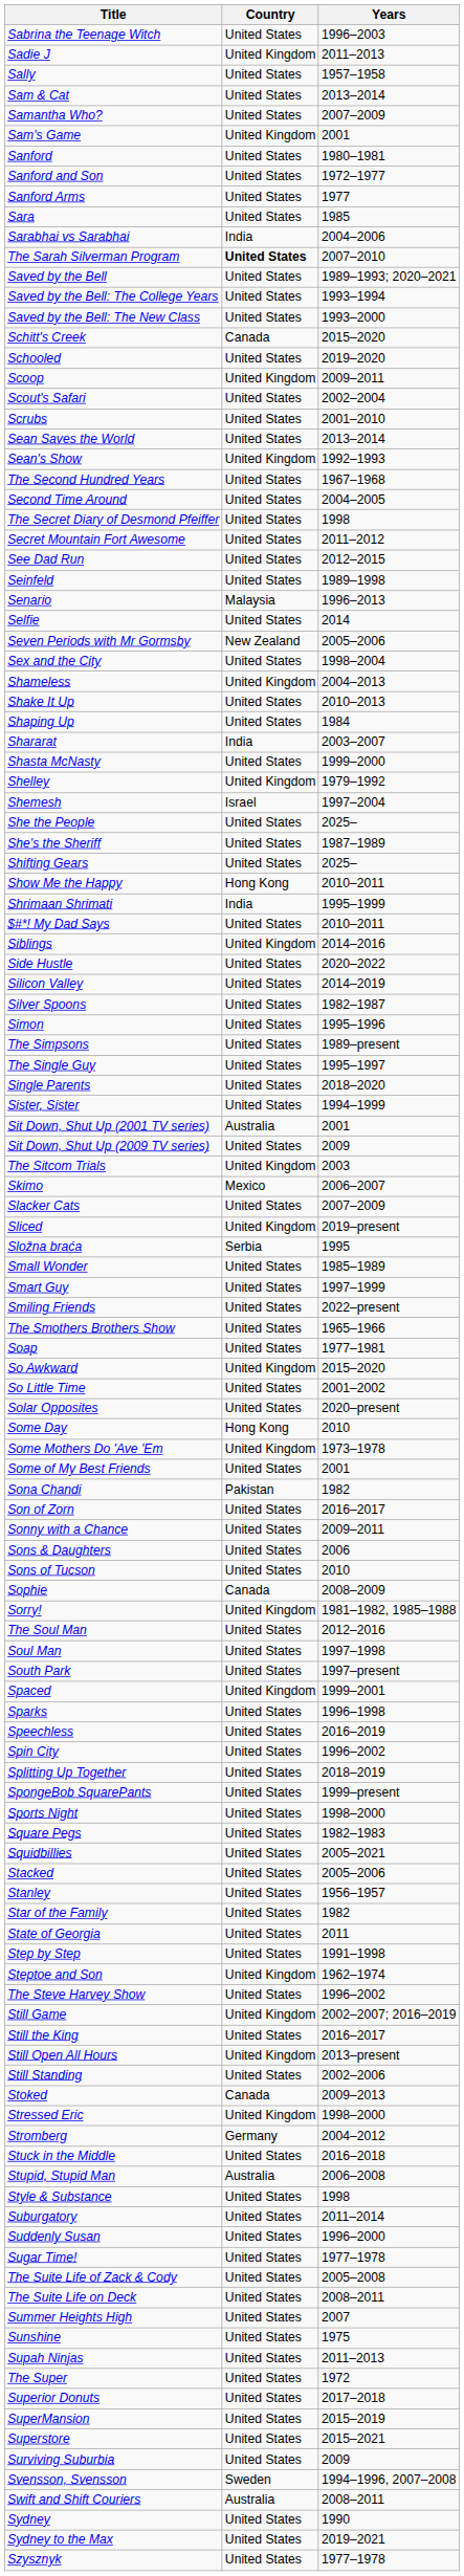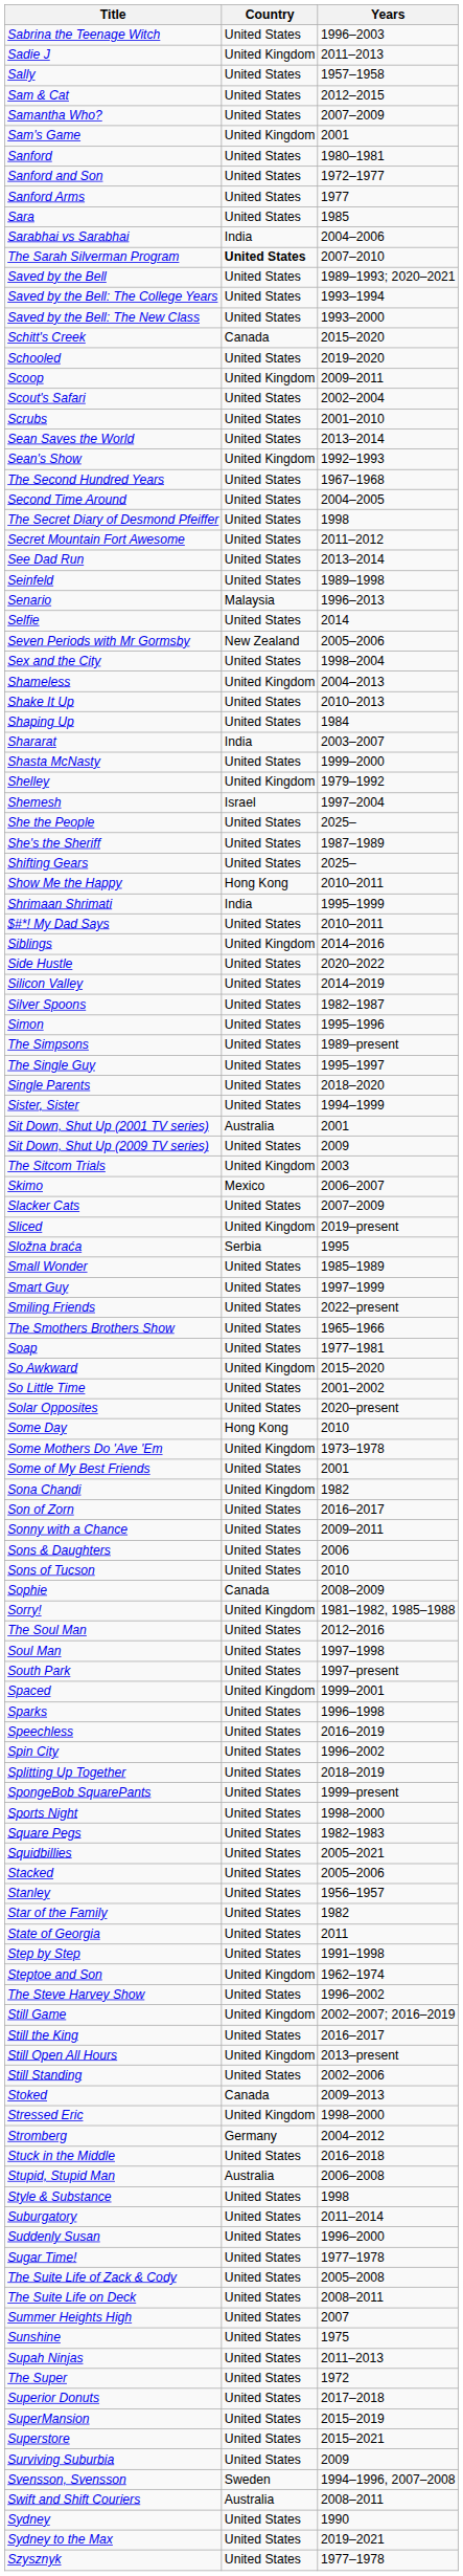 <table class="wikitable sortable">
 <tr>
 <th>Title</th>
 <th>Country</th>
 <th>Years</th>
 </tr>
 <tr>
 <td><em><a href='#'>Sabrina the Teenage Witch</a></em></td>
 <td>United States</td>
 <td>1996–2003</td>
 </tr>
 <tr>
 <td><em><a href='#'>Sadie J</a></em></td>
 <td>United Kingdom</td>
 <td>2011–2013</td>
 </tr>
 <tr>
 <td><em><a href='#'>Sally</a></em></td>
 <td>United States</td>
 <td>1957–1958</td>
 </tr>
 <tr>
 <td><em><a href='#'>Sam & Cat</a></em></td>
 <td>United States</td>
-<td>2013–2014</td>
+<td>2012–2015</td>
 </tr>
 <tr>
 <td><em><a href='#'>Samantha Who?</a></em></td>
 <td>United States</td>
 <td>2007–2009</td>
 </tr>
 <tr>
 <td><em><a href='#'>Sam's Game</a></em></td>
 <td>United Kingdom</td>
 <td>2001</td>
 </tr>
 <tr>
 <td><em> <a href='#'>Sanford</a></em></td>
 <td>United States</td>
 <td>1980–1981</td>
 </tr>
 <tr>
 <td><em><a href='#'>Sanford and Son</a></em></td>
 <td>United States</td>
 <td>1972–1977</td>
 </tr>
 <tr>
 <td><em><a href='#'>Sanford Arms</a></em></td>
 <td>United States</td>
 <td>1977</td>
 </tr>
 <tr>
 <td><em><a href='#'>Sara</a></em></td>
 <td>United States</td>
 <td>1985</td>
 </tr>
 <tr>
 <td><em><a href='#'>Sarabhai vs Sarabhai</a></em></td>
 <td>India</td>
 <td>2004–2006</td>
 </tr>
 <tr>
 <td><em><a href='#'>The Sarah Silverman Program</a></em></td>
 <td><strong>United States</strong></td>
 <td>2007–2010</td>
 </tr>
 <tr>
 <td><em><a href='#'>Saved by the Bell</a></em></td>
 <td>United States</td>
 <td>1989–1993; 2020–2021</td>
 </tr>
 <tr>
 <td><em><a href='#'>Saved by the Bell: The College Years</a></em></td>
 <td>United States</td>
 <td>1993–1994</td>
 </tr>
 <tr>
 <td><em><a href='#'>Saved by the Bell: The New Class</a></em></td>
 <td>United States</td>
 <td>1993–2000</td>
 </tr>
 <tr>
 <td><em><a href='#'>Schitt's Creek</a></em></td>
 <td>Canada</td>
 <td>2015–2020</td>
 </tr>
 <tr>
 <td><em><a href='#'>Schooled</a></em></td>
 <td>United States</td>
 <td>2019–2020</td>
 </tr>
 <tr>
 <td><em><a href='#'>Scoop</a></em></td>
 <td>United Kingdom</td>
 <td>2009–2011</td>
 </tr>
 <tr>
 <td><em><a href='#'>Scout's Safari</a></em></td>
 <td>United States</td>
 <td>2002–2004</td>
 </tr>
 <tr>
 <td><em><a href='#'>Scrubs</a></em></td>
 <td>United States</td>
 <td>2001–2010</td>
 </tr>
 <tr>
 <td><em><a href='#'>Sean Saves the World</a></em></td>
 <td>United States</td>
 <td>2013–2014</td>
 </tr>
 <tr>
 <td><em><a href='#'>Sean's Show</a></em></td>
 <td>United Kingdom</td>
 <td>1992–1993</td>
 </tr>
 <tr>
 <td><em><a href='#'>The Second Hundred Years</a></em></td>
 <td>United States</td>
 <td>1967–1968</td>
 </tr>
 <tr>
 <td><em><a href='#'>Second Time Around</a></em></td>
 <td>United States</td>
 <td>2004–2005</td>
 </tr>
 <tr>
 <td><em><a href='#'>The Secret Diary of Desmond Pfeiffer</a></em></td>
 <td>United States</td>
 <td>1998</td>
 </tr>
 <tr>
 <td><em><a href='#'>Secret Mountain Fort Awesome</a></em></td>
 <td>United States</td>
 <td>2011–2012</td>
 </tr>
 <tr>
 <td><em><a href='#'>See Dad Run</a></em></td>
 <td>United States</td>
-<td>2012–2015</td>
+<td>2013–2014</td>
 </tr>
 <tr>
 <td><em><a href='#'>Seinfeld</a></em></td>
 <td>United States</td>
 <td>1989–1998</td>
 </tr>
 <tr>
 <td><em><a href='#'>Senario</a></em></td>
 <td>Malaysia</td>
 <td>1996–2013</td>
 </tr>
 <tr>
 <td><em><a href='#'>Selfie</a></em></td>
 <td>United States</td>
 <td>2014</td>
 </tr>
 <tr>
 <td><em><a href='#'>Seven Periods with Mr Gormsby</a></em></td>
 <td>New Zealand</td>
 <td>2005–2006</td>
 </tr>
 <tr>
 <td><em><a href='#'>Sex and the City</a></em></td>
 <td>United States</td>
 <td>1998–2004</td>
 </tr>
 <tr>
 <td><em><a href='#'>Shameless</a></em></td>
 <td>United Kingdom</td>
 <td>2004–2013</td>
 </tr>
 <tr>
 <td><em><a href='#'>Shake It Up</a></em></td>
 <td>United States</td>
 <td>2010–2013</td>
 </tr>
 <tr>
 <td><em><a href='#'>Shaping Up</a></em></td>
 <td>United States</td>
 <td>1984</td>
 </tr>
 <tr>
 <td><em><a href='#'>Shararat</a></em></td>
 <td>India</td>
 <td>2003–2007</td>
 </tr>
 <tr>
 <td><em><a href='#'>Shasta McNasty</a></em></td>
 <td>United States</td>
 <td>1999–2000</td>
 </tr>
 <tr>
 <td><em><a href='#'>Shelley</a></em></td>
 <td>United Kingdom</td>
 <td>1979–1992</td>
 </tr>
 <tr>
 <td><em><a href='#'>Shemesh</a></em></td>
 <td>Israel</td>
 <td>1997–2004</td>
 </tr>
 <tr>
 <td><em><a href='#'>She the People</a></em></td>
 <td>United States</td>
 <td>2025–</td>
 </tr>
 <tr>
 <td><em><a href='#'>She's the Sheriff</a></em></td>
 <td>United States</td>
 <td>1987–1989</td>
 </tr>
 <tr>
 <td><em><a href='#'>Shifting Gears</a></em></td>
 <td>United States</td>
 <td>2025–</td>
 </tr>
 <tr>
 <td><em><a href='#'>Show Me the Happy</a></em></td>
 <td>Hong Kong</td>
 <td>2010–2011</td>
 </tr>
 <tr>
 <td><em><a href='#'>Shrimaan Shrimati</a></em></td>
 <td>India</td>
 <td>1995–1999</td>
 </tr>
 <tr>
 <td><em><a href='#'>$#*! My Dad Says</a></em></td>
 <td>United States</td>
 <td>2010–2011</td>
 </tr>
 <tr>
 <td><em><a href='#'>Siblings</a></em></td>
 <td>United Kingdom</td>
 <td>2014–2016</td>
 </tr>
 <tr>
 <td><em><a href='#'>Side Hustle</a></em></td>
 <td>United States</td>
 <td>2020–2022</td>
 </tr>
 <tr>
 <td><em><a href='#'>Silicon Valley</a></em></td>
 <td>United States</td>
 <td>2014–2019</td>
 </tr>
 <tr>
 <td><em><a href='#'>Silver Spoons</a></em></td>
 <td>United States</td>
 <td>1982–1987</td>
 </tr>
 <tr>
 <td><em><a href='#'>Simon</a></em></td>
 <td>United States</td>
 <td>1995–1996</td>
 </tr>
 <tr>
 <td><em><a href='#'>The Simpsons</a></em></td>
 <td>United States</td>
 <td>1989–present</td>
 </tr>
 <tr>
 <td><em><a href='#'>The Single Guy</a></em></td>
 <td>United States</td>
 <td>1995–1997</td>
 </tr>
 <tr>
 <td><em><a href='#'>Single Parents</a></em></td>
 <td>United States</td>
 <td>2018–2020</td>
 </tr>
 <tr>
 <td><em><a href='#'>Sister, Sister</a></em></td>
 <td>United States</td>
 <td>1994–1999</td>
 </tr>
 <tr>
 <td><em><a href='#'>Sit Down, Shut Up (2001 TV series)</a></em></td>
 <td>Australia</td>
 <td>2001</td>
 </tr>
 <tr>
 <td><em><a href='#'>Sit Down, Shut Up (2009 TV series)</a></em></td>
 <td>United States</td>
 <td>2009</td>
 </tr>
 <tr>
 <td><em><a href='#'>The Sitcom Trials</a></em></td>
 <td>United Kingdom</td>
 <td>2003</td>
 </tr>
 <tr>
 <td><em><a href='#'>Skimo</a></em></td>
 <td>Mexico</td>
 <td>2006–2007</td>
 </tr>
 <tr>
 <td><em><a href='#'>Slacker Cats</a></em></td>
 <td>United States</td>
 <td>2007–2009</td>
 </tr>
 <tr>
 <td><em><a href='#'>Sliced</a></em></td>
 <td>United Kingdom</td>
 <td>2019–present</td>
 </tr>
 <tr>
 <td><em><a href='#'>Složna braća</a></em></td>
 <td>Serbia</td>
 <td>1995</td>
 </tr>
 <tr>
 <td><em><a href='#'>Small Wonder</a></em></td>
 <td>United States</td>
 <td>1985–1989</td>
 </tr>
 <tr>
 <td><em><a href='#'>Smart Guy</a></em></td>
 <td>United States</td>
 <td>1997–1999</td>
 </tr>
 <tr>
 <td><em><a href='#'>Smiling Friends</a></em></td>
 <td>United States</td>
 <td>2022–present</td>
 </tr>
 <tr>
 <td><em><a href='#'>The Smothers Brothers Show</a></em></td>
 <td>United States</td>
 <td>1965–1966</td>
 </tr>
 <tr>
 <td><em><a href='#'>Soap</a></em></td>
 <td>United States</td>
 <td>1977–1981</td>
 </tr>
 <tr>
 <td><em><a href='#'>So Awkward</a></em></td>
 <td>United Kingdom</td>
 <td>2015–2020</td>
 </tr>
 <tr>
 <td><em><a href='#'>So Little Time</a></em></td>
 <td>United States</td>
 <td>2001–2002</td>
 </tr>
 <tr>
 <td><em><a href='#'>Solar Opposites</a></em></td>
 <td>United States</td>
 <td>2020–present</td>
 </tr>
 <tr>
 <td><em><a href='#'>Some Day</a></em></td>
 <td>Hong Kong</td>
 <td>2010</td>
 </tr>
 <tr>
 <td><em><a href='#'>Some Mothers Do 'Ave 'Em</a></em></td>
 <td>United Kingdom</td>
 <td>1973–1978</td>
 </tr>
 <tr>
 <td><em><a href='#'>Some of My Best Friends</a></em></td>
 <td>United States</td>
 <td>2001</td>
 </tr>
 <tr>
 <td><em><a href='#'>Sona Chandi</a></em></td>
-<td>Pakistan</td>
+<td>United Kingdom</td>
 <td>1982</td>
 </tr>
 <tr>
 <td><em><a href='#'>Son of Zorn</a></em></td>
 <td>United States</td>
 <td>2016–2017</td>
 </tr>
 <tr>
 <td><em><a href='#'>Sonny with a Chance</a></em></td>
 <td>United States</td>
 <td>2009–2011</td>
 </tr>
 <tr>
 <td><em><a href='#'>Sons & Daughters</a></em></td>
 <td>United States</td>
 <td>2006</td>
 </tr>
 <tr>
 <td><em><a href='#'>Sons of Tucson</a></em></td>
 <td>United States</td>
 <td>2010</td>
 </tr>
 <tr>
 <td><em><a href='#'>Sophie</a></em></td>
 <td>Canada</td>
 <td>2008–2009</td>
 </tr>
 <tr>
 <td><em><a href='#'>Sorry!</a></em></td>
 <td>United Kingdom</td>
 <td>1981–1982, 1985–1988</td>
 </tr>
 <tr>
 <td><em><a href='#'>The Soul Man</a></em></td>
 <td>United States</td>
 <td>2012–2016</td>
 </tr>
 <tr>
 <td><em><a href='#'>Soul Man</a></em></td>
 <td>United States</td>
 <td>1997–1998</td>
 </tr>
 <tr>
 <td><em><a href='#'>South Park</a></em></td>
 <td>United States</td>
 <td>1997–present</td>
 </tr>
 <tr>
 <td><em><a href='#'>Spaced</a></em></td>
 <td>United Kingdom</td>
 <td>1999–2001</td>
 </tr>
 <tr>
 <td><em><a href='#'>Sparks</a></em></td>
 <td>United States</td>
 <td>1996–1998</td>
 </tr>
 <tr>
 <td><em><a href='#'>Speechless</a></em></td>
 <td>United States</td>
 <td>2016–2019</td>
 </tr>
 <tr>
 <td><em><a href='#'>Spin City</a></em></td>
 <td>United States</td>
 <td>1996–2002</td>
 </tr>
 <tr>
 <td><em><a href='#'>Splitting Up Together</a></em></td>
 <td>United States</td>
 <td>2018–2019</td>
 </tr>
 <tr>
 <td><em><a href='#'>SpongeBob SquarePants</a></em></td>
 <td>United States</td>
 <td>1999–present</td>
 </tr>
 <tr>
 <td><em><a href='#'>Sports Night</a></em></td>
 <td>United States</td>
 <td>1998–2000</td>
 </tr>
 <tr>
 <td><em><a href='#'>Square Pegs</a></em></td>
 <td>United States</td>
 <td>1982–1983</td>
 </tr>
 <tr>
 <td><em><a href='#'>Squidbillies</a></em></td>
 <td>United States</td>
 <td>2005–2021</td>
 </tr>
 <tr>
 <td><em><a href='#'>Stacked</a></em></td>
 <td>United States</td>
 <td>2005–2006</td>
 </tr>
 <tr>
 <td><em><a href='#'>Stanley</a></em></td>
 <td>United States</td>
 <td>1956–1957</td>
 </tr>
 <tr>
 <td><em><a href='#'>Star of the Family</a></em></td>
 <td>United States</td>
 <td>1982</td>
 </tr>
 <tr>
 <td><em><a href='#'>State of Georgia</a></em></td>
 <td>United States</td>
 <td>2011</td>
 </tr>
 <tr>
 <td><em><a href='#'>Step by Step</a></em></td>
 <td>United States</td>
 <td>1991–1998</td>
 </tr>
 <tr>
 <td><em><a href='#'>Steptoe and Son</a></em></td>
 <td>United Kingdom</td>
 <td>1962–1974</td>
 </tr>
 <tr>
 <td><em><a href='#'>The Steve Harvey Show</a></em></td>
 <td>United States</td>
 <td>1996–2002</td>
 </tr>
 <tr>
 <td><em><a href='#'>Still Game</a></em></td>
 <td>United Kingdom</td>
 <td>2002–2007; 2016–2019</td>
 </tr>
 <tr>
 <td><em><a href='#'>Still the King</a></em></td>
 <td>United States</td>
 <td>2016–2017</td>
 </tr>
 <tr>
 <td><em><a href='#'>Still Open All Hours</a></em></td>
 <td>United Kingdom</td>
 <td>2013–present</td>
 </tr>
 <tr>
 <td><em><a href='#'>Still Standing</a></em></td>
 <td>United States</td>
 <td>2002–2006</td>
 </tr>
 <tr>
 <td><em><a href='#'>Stoked</a></em></td>
 <td>Canada</td>
 <td>2009–2013</td>
 </tr>
 <tr>
 <td><em><a href='#'>Stressed Eric</a></em></td>
 <td>United Kingdom</td>
 <td>1998–2000</td>
 </tr>
 <tr>
 <td><em><a href='#'>Stromberg</a></em></td>
 <td>Germany</td>
 <td>2004–2012</td>
 </tr>
 <tr>
 <td><em><a href='#'>Stuck in the Middle</a></em></td>
 <td>United States</td>
 <td>2016–2018</td>
 </tr>
 <tr>
 <td><em><a href='#'>Stupid, Stupid Man</a></em></td>
 <td>Australia</td>
 <td>2006–2008</td>
 </tr>
 <tr>
 <td><em><a href='#'>Style & Substance</a></em></td>
 <td>United States</td>
 <td>1998</td>
 </tr>
 <tr>
 <td><em><a href='#'>Suburgatory</a></em></td>
 <td>United States</td>
 <td>2011–2014</td>
 </tr>
 <tr>
 <td><em><a href='#'>Suddenly Susan</a></em></td>
 <td>United States</td>
 <td>1996–2000</td>
 </tr>
 <tr>
 <td><em><a href='#'>Sugar Time!</a></em></td>
 <td>United States</td>
 <td>1977–1978</td>
 </tr>
 <tr>
 <td><em><a href='#'>The Suite Life of Zack & Cody</a></em></td>
 <td>United States</td>
 <td>2005–2008</td>
 </tr>
 <tr>
 <td><em><a href='#'>The Suite Life on Deck</a></em></td>
 <td>United States</td>
 <td>2008–2011</td>
 </tr>
 <tr>
 <td><em><a href='#'>Summer Heights High</a></em></td>
 <td>United States</td>
 <td>2007</td>
 </tr>
 <tr>
 <td><em><a href='#'>Sunshine</a></em></td>
 <td>United States</td>
 <td>1975</td>
 </tr>
 <tr>
 <td><em><a href='#'>Supah Ninjas</a></em></td>
 <td>United States</td>
 <td>2011–2013</td>
 </tr>
 <tr>
 <td><em><a href='#'>The Super</a></em></td>
 <td>United States</td>
 <td>1972</td>
 </tr>
 <tr>
 <td><em><a href='#'>Superior Donuts</a></em></td>
 <td>United States</td>
 <td>2017–2018</td>
 </tr>
 <tr>
 <td><em><a href='#'>SuperMansion</a></em></td>
 <td>United States</td>
 <td>2015–2019</td>
 </tr>
 <tr>
 <td><em><a href='#'>Superstore</a></em></td>
 <td>United States</td>
 <td>2015–2021</td>
 </tr>
 <tr>
 <td><em><a href='#'>Surviving Suburbia</a></em></td>
 <td>United States</td>
 <td>2009</td>
 </tr>
 <tr>
 <td><em><a href='#'>Svensson, Svensson</a></em></td>
 <td>Sweden</td>
 <td>1994–1996, 2007–2008</td>
 </tr>
 <tr>
 <td><em><a href='#'>Swift and Shift Couriers</a></em></td>
 <td>Australia</td>
 <td>2008–2011</td>
 </tr>
 <tr>
 <td><em><a href='#'>Sydney</a></em></td>
 <td>United States</td>
 <td>1990</td>
 </tr>
 <tr>
 <td><em><a href='#'>Sydney to the Max</a></em></td>
 <td>United States</td>
 <td>2019–2021</td>
 </tr>
 <tr>
 <td><em><a href='#'>Szysznyk</a></em></td>
 <td>United States</td>
 <td>1977–1978</td>
 </tr>
 </table>
